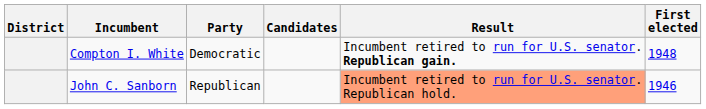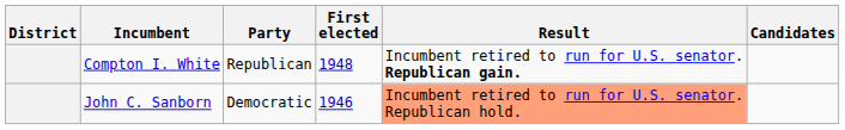 <table class=wikitable>
 <tr valign=bottom>
 <th>District</th>
 <th>Incumbent</th>
 <th>Party</th>
+<th>First<br>elected</th>
+<th>Result</th>
 <th>Candidates</th>
-<th>Result</th>
-<th>First<br>elected</th>
 </tr>
 <tr>
 <th></th>
 <td><a href='#'>Compton I. White</a></td>
-<td>Democratic</td>
+<td>Republican</td>
+<td><a href='#'>1948</a></td>
+<td>Incumbent retired to <a href='#'>run for U.S. senator</a>.<br><strong>Republican gain.</strong></td>
 <td nowrap></td>
-<td>Incumbent retired to <a href='#'>run for U.S. senator</a>.<br><strong>Republican gain.</strong></td>
-<td><a href='#'>1948</a></td>
 </tr>
 <tr>
 <th></th>
 <td><a href='#'>John C. Sanborn</a></td>
-<td>Republican</td>
+<td>Democratic</td>
+<td><a href='#'>1946</a></td>
+<td style="background: lightsalmon;">Incumbent retired to <a href='#'>run for U.S. senator</a>.<br>Republican hold.</td>
 <td nowrap></td>
-<td style="background: lightsalmon;">Incumbent retired to <a href='#'>run for U.S. senator</a>.<br>Republican hold.</td>
-<td><a href='#'>1946</a></td>
 </tr>
 </table>
